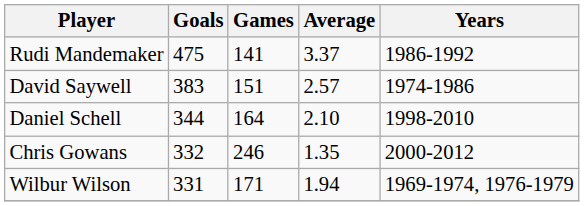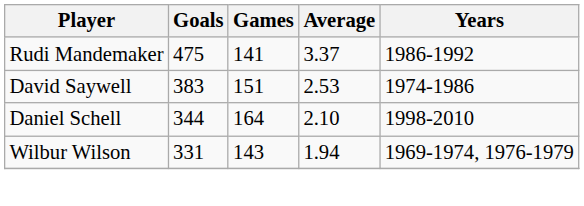 <table class="wikitable">
 <tr>
 <th>Player</th>
 <th>Goals</th>
 <th>Games</th>
 <th>Average</th>
 <th>Years</th>
 </tr>
 <tr>
 <td>Rudi Mandemaker</td>
 <td>475</td>
 <td>141</td>
 <td>3.37</td>
 <td>1986-1992 </td>
 </tr>
 <tr>
 <td>David Saywell</td>
 <td>383</td>
 <td>151</td>
-<td>2.57</td>
+<td>2.53</td>
 <td>1974-1986 </td>
 </tr>
 <tr>
 <td>Daniel Schell</td>
 <td>344</td>
 <td>164</td>
 <td>2.10</td>
 <td>1998-2010 </td>
 </tr>
 <tr>
-<td>Chris Gowans</td>
-<td>332</td>
-<td>246</td>
-<td>1.35</td>
-<td>2000-2012 </td>
-</tr>
-<tr>
 <td>Wilbur Wilson</td>
 <td>331</td>
-<td>171</td>
+<td>143</td>
 <td>1.94</td>
 <td>1969-1974, 1976-1979 </td>
 </tr>
 <tr>
 </tr>
 </table>
